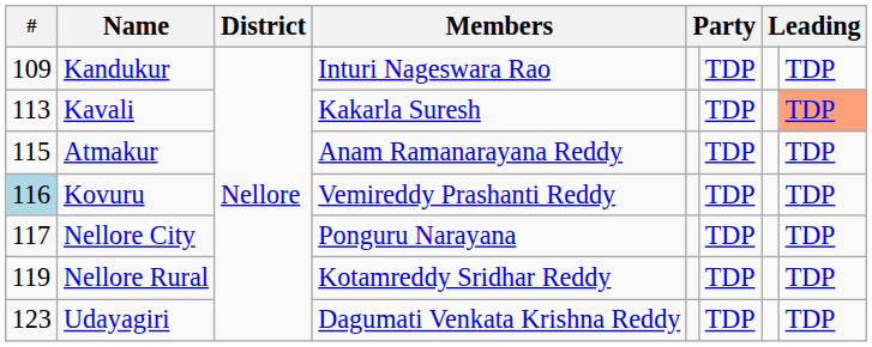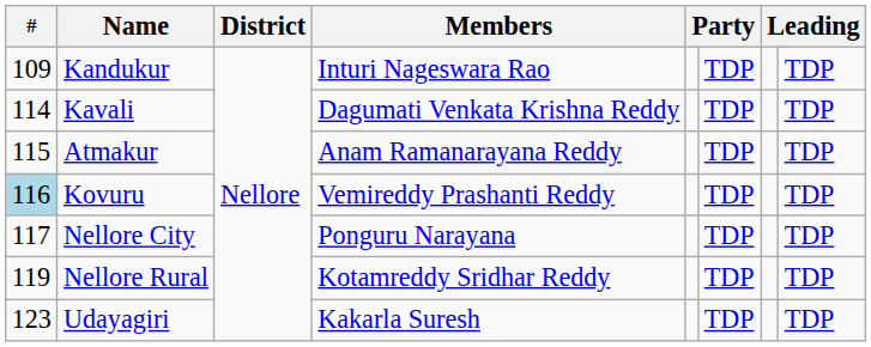 <table class="wikitable sortable">
 <tr>
 <th width="10px" style="font-size:75%">#</th>
 <th>Name</th>
 <th>District</th>
 <th>Members</th>
 <th colspan="2">Party</th>
 <th colspan=2>Leading<br></th>
 </tr>
 <tr>
 <td>109</td>
 <td><a href='#'>Kandukur</a></td>
 <td rowspan="7"><a href='#'>Nellore</a></td>
 <td><a href='#'>Inturi Nageswara Rao</a></td>
 <td></td>
 <td><a href='#'>TDP</a></td>
 <td></td>
 <td><a href='#'>TDP</a></td>
 </tr>
 <tr>
-<td>113</td>
+<td>114</td>
 <td><a href='#'>Kavali</a></td>
-<td><a href='#'>Kakarla Suresh</a></td>
+<td><a href='#'>Dagumati Venkata Krishna Reddy</a></td>
 <td></td>
 <td><a href='#'>TDP</a></td>
 <td></td>
-<td style="background: lightsalmon;"><a href='#'>TDP</a></td>
+<td><a href='#'>TDP</a></td>
 </tr>
 <tr>
 <td>115</td>
 <td><a href='#'>Atmakur</a></td>
 <td><a href='#'>Anam Ramanarayana Reddy</a></td>
 <td></td>
 <td><a href='#'>TDP</a></td>
 <td></td>
 <td><a href='#'>TDP</a></td>
 </tr>
 <tr>
 <td style="background: lightblue;">116</td>
 <td><a href='#'>Kovuru</a></td>
 <td><a href='#'>Vemireddy Prashanti Reddy</a></td>
 <td></td>
 <td><a href='#'>TDP</a></td>
 <td></td>
 <td><a href='#'>TDP</a></td>
 </tr>
 <tr>
 <td>117</td>
 <td><a href='#'>Nellore City</a></td>
 <td><a href='#'>Ponguru Narayana</a></td>
 <td></td>
 <td><a href='#'>TDP</a></td>
 <td></td>
 <td><a href='#'>TDP</a></td>
 </tr>
 <tr>
 <td>119</td>
 <td><a href='#'>Nellore Rural</a></td>
 <td><a href='#'>Kotamreddy Sridhar Reddy</a></td>
 <td></td>
 <td><a href='#'>TDP</a></td>
 <td></td>
 <td><a href='#'>TDP</a></td>
 </tr>
 <tr>
 <td>123</td>
 <td><a href='#'>Udayagiri</a></td>
-<td><a href='#'>Dagumati Venkata Krishna Reddy</a></td>
+<td><a href='#'>Kakarla Suresh</a></td>
 <td></td>
 <td><a href='#'>TDP</a></td>
 <td></td>
 <td><a href='#'>TDP</a></td>
 </tr>
 </table>
